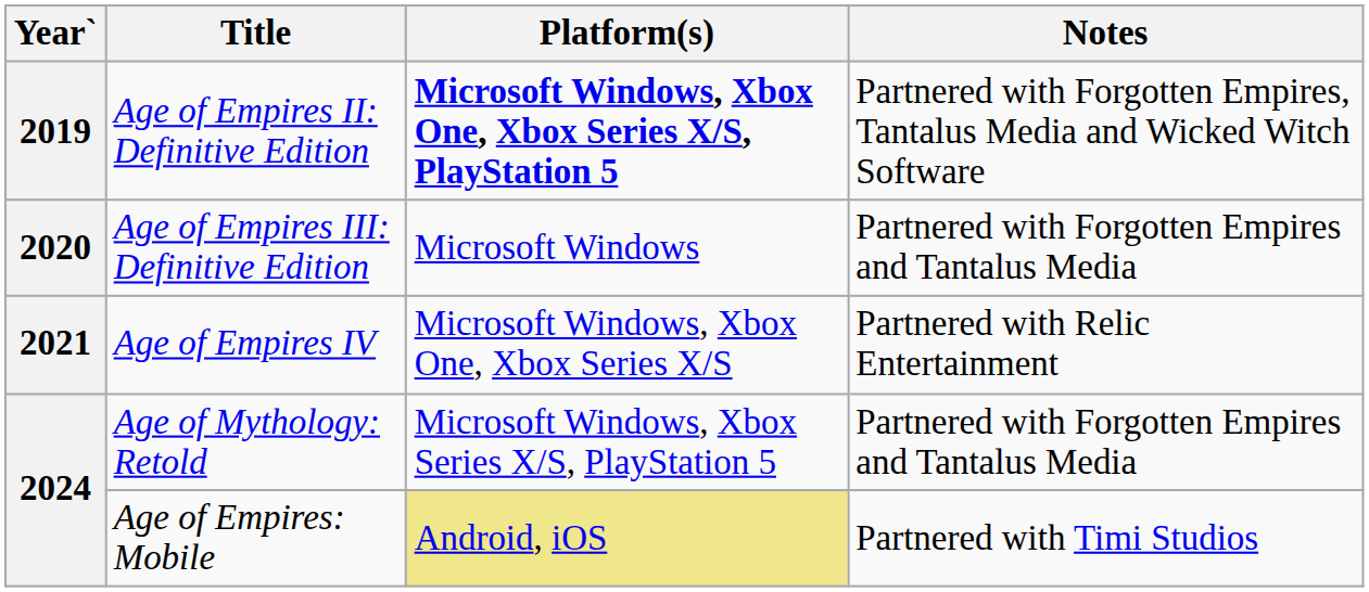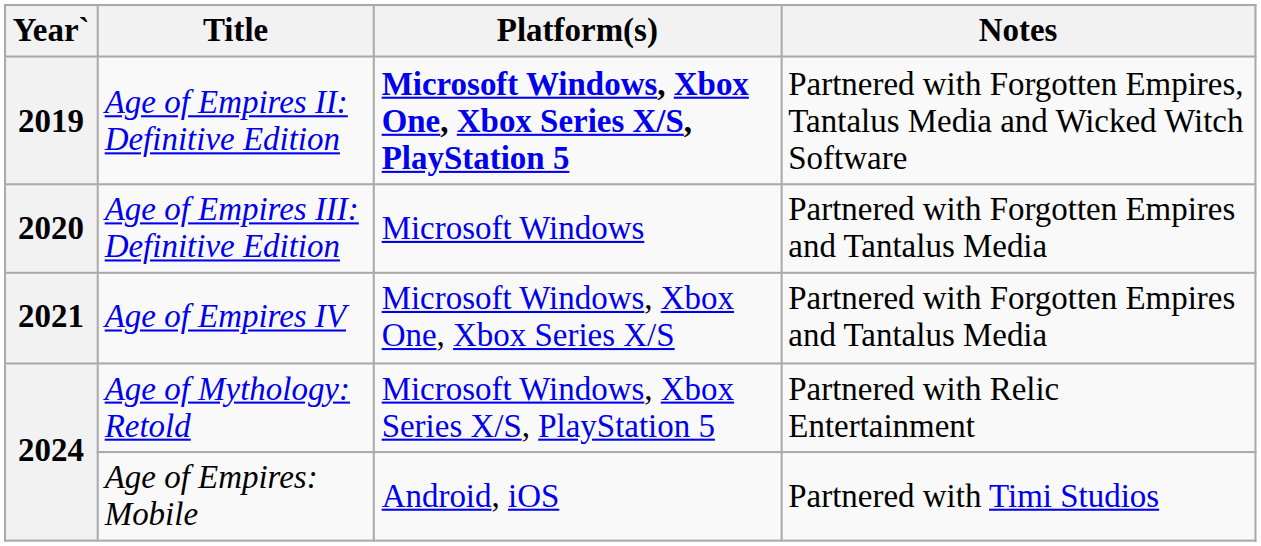 <table class="wikitable sortable plainrowheaders">
 <tr>
 <th scope="col">Year`</th>
 <th scope="col">Title</th>
 <th scope="col">Platform(s)</th>
 <th scope="col">Notes</th>
 </tr>
 <tr>
 <th scope="row">2019</th>
 <td><em><a href='#'>Age of Empires II: Definitive Edition</a></em></td>
 <td><strong><a href='#'>Microsoft Windows</a>, <a href='#'>Xbox One</a>, <a href='#'>Xbox Series X/S</a>, <a href='#'>PlayStation 5</a></strong></td>
 <td>Partnered with Forgotten Empires, Tantalus Media and Wicked Witch Software</td>
 </tr>
 <tr>
 <th scope="row">2020</th>
 <td><em><a href='#'>Age of Empires III: Definitive Edition</a></em></td>
 <td><a href='#'>Microsoft Windows</a></td>
 <td>Partnered with Forgotten Empires and Tantalus Media</td>
 </tr>
 <tr>
 <th scope="row">2021</th>
 <td><em><a href='#'>Age of Empires IV</a></em></td>
 <td><a href='#'>Microsoft Windows</a>, <a href='#'>Xbox One</a>, <a href='#'>Xbox Series X/S</a></td>
-<td>Partnered with Relic Entertainment</td>
+<td>Partnered with Forgotten Empires and Tantalus Media</td>
 </tr>
 <tr>
 <th rowspan="2" scope="row">2024</th>
 <td><em><a href='#'>Age of Mythology: Retold</a></em></td>
 <td><a href='#'>Microsoft Windows</a>, <a href='#'>Xbox Series X/S</a>, <a href='#'>PlayStation 5</a></td>
-<td>Partnered with Forgotten Empires and Tantalus Media</td>
+<td>Partnered with Relic Entertainment</td>
 </tr>
 <tr>
 <td><em>Age of Empires: Mobile</em></td>
-<td style="background: khaki;"><a href='#'>Android</a>, <a href='#'>iOS</a></td>
+<td><a href='#'>Android</a>, <a href='#'>iOS</a></td>
 <td rowspan="2">Partnered with <a href='#'>Timi Studios</a></td>
 </tr>
 </table>
